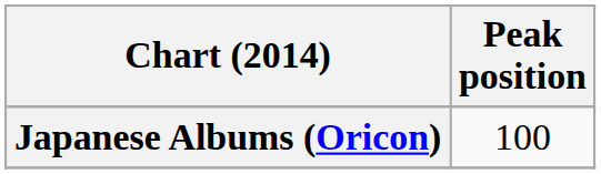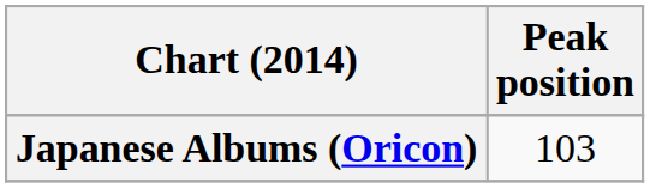 <table class="wikitable sortable plainrowheaders" style="text-align:center">
 <tr>
 <th scope="col">Chart (2014)</th>
 <th scope="col">Peak<br>position</th>
 </tr>
 <tr>
 </tr>
 <tr>
 <th scope="row">Japanese Albums (<a href='#'>Oricon</a>)</th>
-<td>100</td>
+<td>103</td>
 </tr>
 <tr>
 </tr>
 <tr>
 </tr>
 </table>
